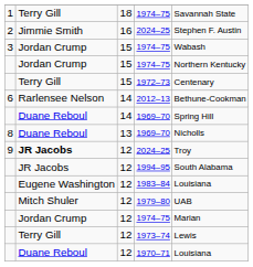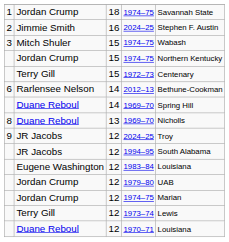 <table class="wikitable">
 <tr>
 </tr>
 <tr>
 <td>1</td>
-<td>Terry Gill</td>
+<td>Jordan Crump</td>
 <td>18</td>
 <td style="font-size:80%;"><a href='#'>1974–75</a></td>
 <td style="font-size:80%;">Savannah State</td>
 </tr>
 <tr>
 <td>2</td>
 <td>Jimmie Smith</td>
 <td>16</td>
 <td style="font-size:80%;"><a href='#'>2024–25</a></td>
 <td style="font-size:80%;">Stephen F. Austin</td>
 </tr>
 <tr>
 <td>3</td>
-<td>Jordan Crump</td>
+<td>Mitch Shuler</td>
 <td>15</td>
 <td style="font-size:80%;"><a href='#'>1974–75</a></td>
 <td style="font-size:80%;">Wabash</td>
 </tr>
 <tr>
 <td></td>
 <td>Jordan Crump</td>
 <td>15</td>
 <td style="font-size:80%;"><a href='#'>1974–75</a></td>
 <td style="font-size:80%;">Northern Kentucky</td>
 </tr>
 <tr>
 <td></td>
 <td>Terry Gill</td>
 <td>15</td>
 <td style="font-size:80%;"><a href='#'>1972–73</a></td>
 <td style="font-size:80%;">Centenary</td>
 </tr>
 <tr>
 <td>6</td>
 <td>Rarlensee Nelson</td>
 <td>14</td>
 <td style="font-size:80%;"><a href='#'>2012–13</a></td>
 <td style="font-size:80%;">Bethune-Cookman</td>
 </tr>
 <tr>
 <td></td>
 <td><a href='#'>Duane Reboul</a></td>
 <td>14</td>
 <td style="font-size:80%;"><a href='#'>1969–70</a></td>
 <td style="font-size:80%;">Spring Hill</td>
 </tr>
 <tr>
 <td>8</td>
 <td><a href='#'>Duane Reboul</a></td>
 <td>13</td>
 <td style="font-size:80%;"><a href='#'>1969–70</a></td>
 <td style="font-size:80%;">Nicholls</td>
 </tr>
 <tr>
 <td>9</td>
-<td><strong>JR Jacobs</strong></td>
+<td>JR Jacobs</td>
 <td>12</td>
 <td style="font-size:80%;"><a href='#'>2024–25</a></td>
 <td style="font-size:80%;">Troy</td>
 </tr>
 <tr>
 <td></td>
 <td>JR Jacobs</td>
 <td>12</td>
 <td style="font-size:80%;"><a href='#'>1994–95</a></td>
 <td style="font-size:80%;">South Alabama</td>
 </tr>
 <tr>
 <td></td>
 <td>Eugene Washington</td>
 <td>12</td>
 <td style="font-size:80%;"><a href='#'>1983–84</a></td>
 <td style="font-size:80%;">Louisiana</td>
 </tr>
 <tr>
 <td></td>
-<td>Mitch Shuler</td>
+<td>Jordan Crump</td>
 <td>12</td>
 <td style="font-size:80%;"><a href='#'>1979–80</a></td>
 <td style="font-size:80%;">UAB</td>
 </tr>
 <tr>
 <td></td>
 <td>Jordan Crump</td>
 <td>12</td>
 <td style="font-size:80%;"><a href='#'>1974–75</a></td>
 <td style="font-size:80%;">Marian</td>
 </tr>
 <tr>
 <td></td>
 <td>Terry Gill</td>
 <td>12</td>
 <td style="font-size:80%;"><a href='#'>1973–74</a></td>
 <td style="font-size:80%;">Lewis</td>
 </tr>
 <tr>
 <td></td>
 <td><a href='#'>Duane Reboul</a></td>
 <td>12</td>
 <td style="font-size:80%;"><a href='#'>1970–71</a></td>
 <td style="font-size:80%;">Louisiana</td>
 </tr>
 </table>
